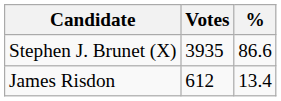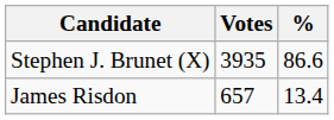 <table class="wikitable">
 <tr>
 <th>Candidate</th>
 <th>Votes</th>
 <th>%</th>
 </tr>
 <tr>
 <td>Stephen J. Brunet (X)</td>
 <td>3935</td>
 <td>86.6</td>
 </tr>
 <tr>
 <td>James Risdon</td>
-<td>612</td>
+<td>657</td>
 <td>13.4</td>
 </tr>
 </table>
